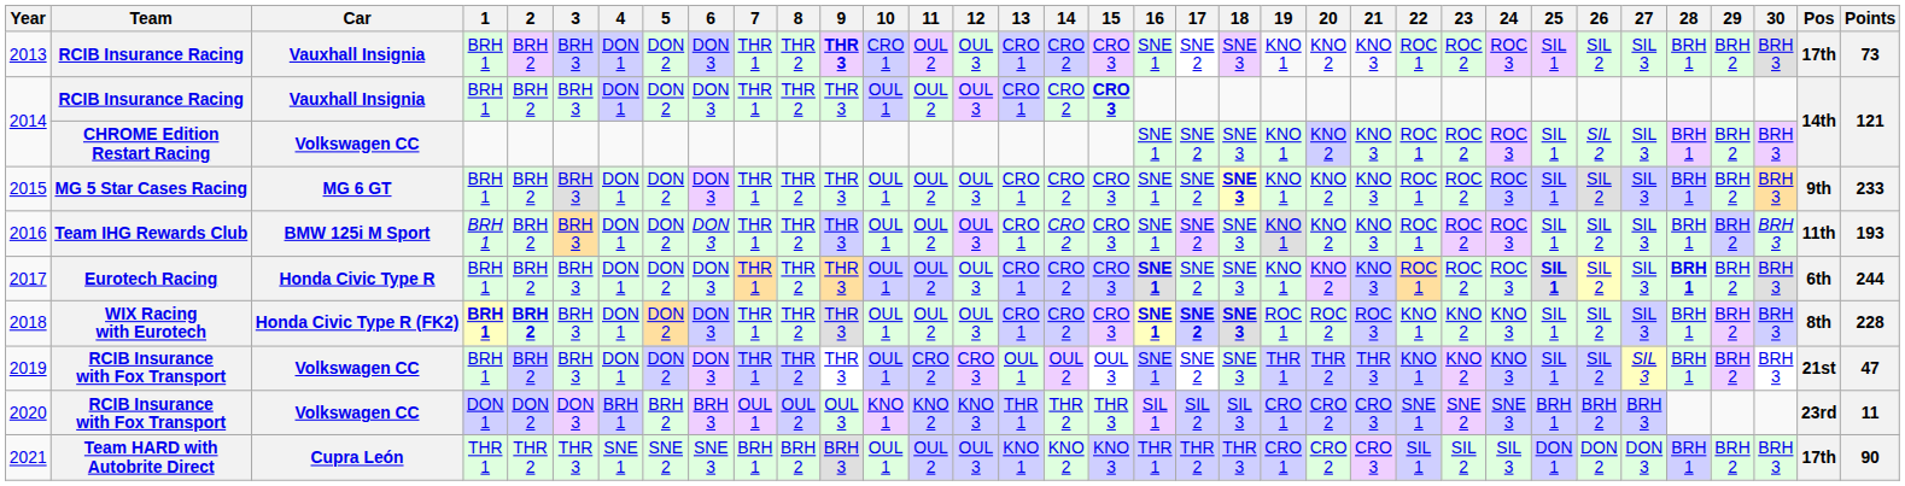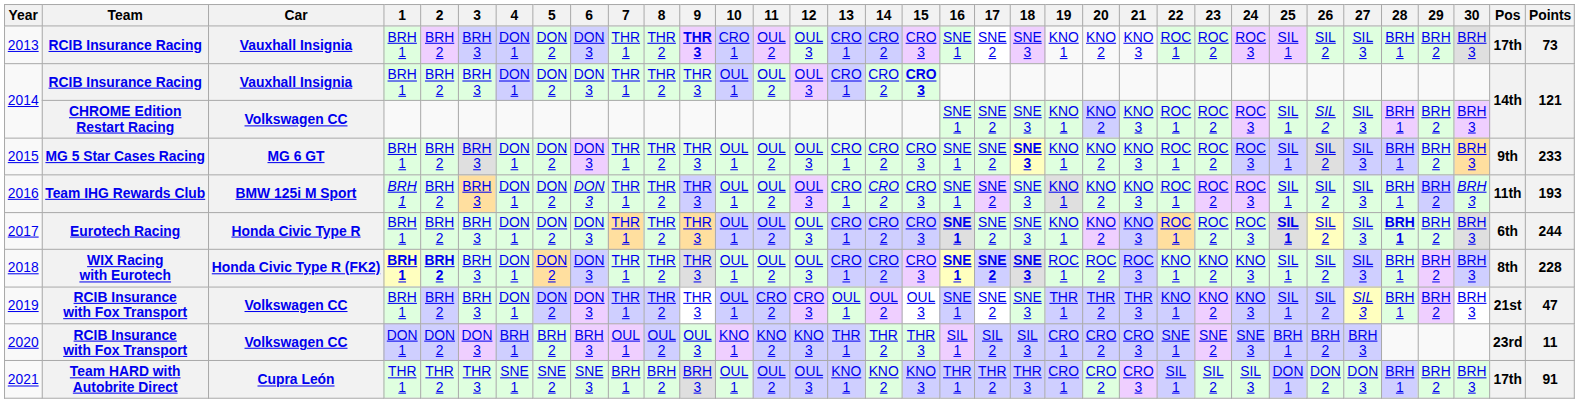 <table class="wikitable" style="text-align:center; font-size:85%">
 <tr>
 <th>Year</th>
 <th>Team</th>
 <th>Car</th>
 <th>1</th>
 <th>2</th>
 <th>3</th>
 <th>4</th>
 <th>5</th>
 <th>6</th>
 <th>7</th>
 <th>8</th>
 <th>9</th>
 <th>10</th>
 <th>11</th>
 <th>12</th>
 <th>13</th>
 <th>14</th>
 <th>15</th>
 <th>16</th>
 <th>17</th>
 <th>18</th>
 <th>19</th>
 <th>20</th>
 <th>21</th>
 <th>22</th>
 <th>23</th>
 <th>24</th>
 <th>25</th>
 <th>26</th>
 <th>27</th>
 <th>28</th>
 <th>29</th>
 <th>30</th>
 <th>Pos</th>
 <th>Points</th>
 </tr>
 <tr>
 <td><a href='#'>2013</a></td>
 <th nowrap><a href='#'>RCIB Insurance Racing</a></th>
 <th nowrap><a href='#'>Vauxhall Insignia</a></th>
 <td style="background:#DFFFDF;"><a href='#'>BRH<br>1</a><br></td>
 <td style="background:#EFCFFF;"><a href='#'>BRH<br>2</a><br></td>
 <td style="background:#CFCFFF;"><a href='#'>BRH<br>3</a><br></td>
 <td style="background:#CFCFFF;"><a href='#'>DON<br>1</a><br></td>
 <td style="background:#DFFFDF;"><a href='#'>DON<br>2</a><br></td>
 <td style="background:#CFCFFF;"><a href='#'>DON<br>3</a><br></td>
 <td style="background:#DFFFDF;"><a href='#'>THR<br>1</a><br></td>
 <td style="background:#DFFFDF;"><a href='#'>THR<br>2</a><br></td>
 <td style="background:#EFCFFF;"><strong><a href='#'>THR<br>3</a></strong><br></td>
 <td style="background:#CFCFFF;"><a href='#'>CRO<br>1</a><br></td>
 <td style="background:#EFCFFF;"><a href='#'>OUL<br>2</a><br></td>
 <td style="background:#DFFFDF;"><a href='#'>OUL<br>3</a><br></td>
 <td style="background:#CFCFFF;"><a href='#'>CRO<br>1</a><br></td>
 <td style="background:#CFCFFF;"><a href='#'>CRO<br>2</a><br></td>
 <td style="background:#EFCFFF;"><a href='#'>CRO<br>3</a><br></td>
 <td style="background:#DFFFDF;"><a href='#'>SNE<br>1</a><br></td>
 <td style="background:#FFFFFF;"><a href='#'>SNE<br>2</a><br></td>
 <td style="background:#EFCFFF;"><a href='#'>SNE<br>3</a><br></td>
 <td><a href='#'>KNO<br>1</a></td>
 <td><a href='#'>KNO<br>2</a></td>
 <td><a href='#'>KNO<br>3</a></td>
 <td style="background:#DFFFDF;"><a href='#'>ROC<br>1</a><br></td>
 <td style="background:#DFFFDF;"><a href='#'>ROC<br>2</a><br></td>
 <td style="background:#EFCFFF;"><a href='#'>ROC<br>3</a><br></td>
 <td style="background:#EFCFFF;"><a href='#'>SIL<br>1</a><br></td>
 <td style="background:#DFFFDF;"><a href='#'>SIL<br>2</a><br></td>
 <td style="background:#DFFFDF;"><a href='#'>SIL<br>3</a><br></td>
 <td style="background:#DFFFDF;"><a href='#'>BRH<br>1</a><br></td>
 <td style="background:#DFFFDF;"><a href='#'>BRH<br>2</a><br></td>
 <td style="background:#DFDFDF;"><a href='#'>BRH<br>3</a><br></td>
 <th>17th</th>
 <th>73</th>
 </tr>
 <tr>
 <td rowspan=2><a href='#'>2014</a></td>
 <th nowrap><a href='#'>RCIB Insurance Racing</a></th>
 <th nowrap><a href='#'>Vauxhall Insignia</a></th>
 <td style="background:#DFFFDF;"><a href='#'>BRH<br>1</a><br></td>
 <td style="background:#DFFFDF;"><a href='#'>BRH<br>2</a><br></td>
 <td style="background:#DFFFDF;"><a href='#'>BRH<br>3</a><br></td>
 <td style="background:#CFCFFF;"><a href='#'>DON<br>1</a><br></td>
 <td style="background:#DFFFDF;"><a href='#'>DON<br>2</a><br></td>
 <td style="background:#DFFFDF;"><a href='#'>DON<br>3</a><br></td>
 <td style="background:#DFFFDF;"><a href='#'>THR<br>1</a><br></td>
 <td style="background:#DFFFDF;"><a href='#'>THR<br>2</a><br></td>
 <td style="background:#DFFFDF;"><a href='#'>THR<br>3</a><br></td>
 <td style="background:#CFCFFF;"><a href='#'>OUL<br>1</a><br></td>
 <td style="background:#DFFFDF;"><a href='#'>OUL<br>2</a><br></td>
 <td style="background:#EFCFFF;"><a href='#'>OUL<br>3</a><br></td>
 <td style="background:#CFCFFF;"><a href='#'>CRO<br>1</a><br></td>
 <td style="background:#DFFFDF;"><a href='#'>CRO<br>2</a><br></td>
 <td style="background:#DFFFDF;"><strong><a href='#'>CRO<br>3</a></strong><br></td>
 <td></td>
 <td></td>
 <td></td>
 <td></td>
 <td></td>
 <td></td>
 <td></td>
 <td></td>
 <td></td>
 <td></td>
 <td></td>
 <td></td>
 <td></td>
 <td></td>
 <td></td>
 <th rowspan=2>14th</th>
 <th rowspan=2>121</th>
 </tr>
 <tr>
 <th nowrap><a href='#'>CHROME Edition<br>Restart Racing</a></th>
 <th nowrap><a href='#'>Volkswagen CC</a></th>
 <td></td>
 <td></td>
 <td></td>
 <td></td>
 <td></td>
 <td></td>
 <td></td>
 <td></td>
 <td></td>
 <td></td>
 <td></td>
 <td></td>
 <td></td>
 <td></td>
 <td></td>
 <td style="background:#DFFFDF;"><a href='#'>SNE<br>1</a><br></td>
 <td style="background:#DFFFDF;"><a href='#'>SNE<br>2</a><br></td>
 <td style="background:#DFFFDF;"><a href='#'>SNE<br>3</a><br></td>
 <td style="background:#DFFFDF;"><a href='#'>KNO<br>1</a><br></td>
 <td style="background:#CFCFFF;"><a href='#'>KNO<br>2</a><br></td>
 <td style="background:#DFFFDF;"><a href='#'>KNO<br>3</a><br></td>
 <td style="background:#DFFFDF;"><a href='#'>ROC<br>1</a><br></td>
 <td style="background:#DFFFDF;"><a href='#'>ROC<br>2</a><br></td>
 <td style="background:#EFCFFF;"><a href='#'>ROC<br>3</a><br></td>
 <td style="background:#DFFFDF;"><a href='#'>SIL<br>1</a><br></td>
 <td style="background:#DFFFDF;"><em><a href='#'>SIL<br>2</a></em><br></td>
 <td style="background:#DFFFDF;"><a href='#'>SIL<br>3</a><br></td>
 <td style="background:#EFCFFF;"><a href='#'>BRH<br>1</a><br></td>
 <td style="background:#DFFFDF;"><a href='#'>BRH<br>2</a><br></td>
 <td style="background:#EFCFFF;"><a href='#'>BRH<br>3</a><br></td>
 </tr>
 <tr>
 <td><a href='#'>2015</a></td>
 <th nowrap><a href='#'>MG 5 Star Cases Racing</a></th>
 <th nowrap><a href='#'>MG 6 GT</a></th>
 <td style="background:#DFFFDF;"><a href='#'>BRH<br>1</a><br></td>
 <td style="background:#DFFFDF;"><a href='#'>BRH<br>2</a><br></td>
 <td style="background:#DFDFDF;"><a href='#'>BRH<br>3</a><br></td>
 <td style="background:#DFFFDF;"><a href='#'>DON<br>1</a><br></td>
 <td style="background:#DFFFDF;"><a href='#'>DON<br>2</a><br></td>
 <td style="background:#EFCFFF;"><a href='#'>DON<br>3</a><br></td>
 <td style="background:#DFFFDF;"><a href='#'>THR<br>1</a><br></td>
 <td style="background:#DFFFDF;"><a href='#'>THR<br>2</a><br></td>
 <td style="background:#DFFFDF;"><a href='#'>THR<br>3</a><br></td>
 <td style="background:#DFFFDF;"><a href='#'>OUL<br>1</a><br></td>
 <td style="background:#DFFFDF;"><a href='#'>OUL<br>2</a><br></td>
 <td style="background:#DFFFDF;"><a href='#'>OUL<br>3</a><br></td>
 <td style="background:#DFFFDF;"><a href='#'>CRO<br>1</a><br></td>
 <td style="background:#DFFFDF;"><a href='#'>CRO<br>2</a><br></td>
 <td style="background:#DFFFDF;"><a href='#'>CRO<br>3</a><br></td>
 <td style="background:#DFFFDF;"><a href='#'>SNE<br>1</a><br></td>
 <td style="background:#DFFFDF;"><a href='#'>SNE<br>2</a><br></td>
 <td style="background:#FFFFBF;"><strong><a href='#'>SNE<br>3</a></strong><br></td>
 <td style="background:#DFFFDF;"><a href='#'>KNO<br>1</a><br></td>
 <td style="background:#DFFFDF;"><a href='#'>KNO<br>2</a><br></td>
 <td style="background:#DFFFDF;"><a href='#'>KNO<br>3</a><br></td>
 <td style="background:#DFFFDF;"><a href='#'>ROC<br>1</a><br></td>
 <td style="background:#DFFFDF;"><a href='#'>ROC<br>2</a><br></td>
 <td style="background:#CFCFFF;"><a href='#'>ROC<br>3</a><br></td>
 <td style="background:#CFCFFF;"><a href='#'>SIL<br>1</a><br></td>
 <td style="background:#DFDFDF;"><a href='#'>SIL<br>2</a><br></td>
 <td style="background:#CFCFFF;"><a href='#'>SIL<br>3</a><br></td>
 <td style="background:#CFCFFF;"><a href='#'>BRH<br>1</a><br></td>
 <td style="background:#DFFFDF;"><a href='#'>BRH<br>2</a><br></td>
 <td style="background:#FFDF9F;"><a href='#'>BRH<br>3</a><br></td>
 <th>9th</th>
 <th>233</th>
 </tr>
 <tr>
 <td><a href='#'>2016</a></td>
 <th nowrap><a href='#'>Team IHG Rewards Club</a></th>
 <th nowrap><a href='#'>BMW 125i M Sport</a></th>
 <td style="background:#DFFFDF;"><em><a href='#'>BRH<br>1</a></em><br></td>
 <td style="background:#DFFFDF;"><a href='#'>BRH<br>2</a><br></td>
 <td style="background:#FFDF9F;"><a href='#'>BRH<br>3</a><br></td>
 <td style="background:#DFFFDF;"><a href='#'>DON<br>1</a><br></td>
 <td style="background:#DFFFDF;"><a href='#'>DON<br>2</a><br></td>
 <td style="background:#DFFFDF;"><em><a href='#'>DON<br>3</a></em><br></td>
 <td style="background:#DFFFDF;"><a href='#'>THR<br>1</a><br></td>
 <td style="background:#DFFFDF;"><a href='#'>THR<br>2</a><br></td>
 <td style="background:#CFCFFF;"><a href='#'>THR<br>3</a><br></td>
 <td style="background:#DFFFDF;"><a href='#'>OUL<br>1</a><br></td>
 <td style="background:#DFFFDF;"><a href='#'>OUL<br>2</a><br></td>
 <td style="background:#EFCFFF;"><a href='#'>OUL<br>3</a><br></td>
 <td style="background:#DFFFDF;"><a href='#'>CRO<br>1</a><br></td>
 <td style="background:#DFFFDF;"><em><a href='#'>CRO<br>2</a></em><br></td>
 <td style="background:#DFFFDF;"><a href='#'>CRO<br>3</a><br></td>
 <td style="background:#DFFFDF;"><a href='#'>SNE<br>1</a><br></td>
 <td style="background:#EFCFFF;"><a href='#'>SNE<br>2</a><br></td>
 <td style="background:#DFFFDF;"><a href='#'>SNE<br>3</a><br></td>
 <td style="background:#DFDFDF;"><a href='#'>KNO<br>1</a><br></td>
 <td style="background:#DFFFDF;"><a href='#'>KNO<br>2</a><br></td>
 <td style="background:#DFFFDF;"><a href='#'>KNO<br>3</a><br></td>
 <td style="background:#DFFFDF;"><a href='#'>ROC<br>1</a><br></td>
 <td style="background:#EFCFFF;"><a href='#'>ROC<br>2</a><br></td>
 <td style="background:#EFCFFF;"><a href='#'>ROC<br>3</a><br></td>
 <td style="background:#DFFFDF;"><a href='#'>SIL<br>1</a><br></td>
 <td style="background:#DFFFDF;"><a href='#'>SIL<br>2</a><br></td>
 <td style="background:#DFFFDF;"><a href='#'>SIL<br>3</a><br></td>
 <td style="background:#DFFFDF;"><a href='#'>BRH<br>1</a><br></td>
 <td style="background:#CFCFFF;"><a href='#'>BRH<br>2</a><br></td>
 <td style="background:#DFFFDF;"><em><a href='#'>BRH<br>3</a></em><br></td>
 <th>11th</th>
 <th>193</th>
 </tr>
 <tr>
 <td><a href='#'>2017</a></td>
 <th nowrap><a href='#'>Eurotech Racing</a></th>
 <th nowrap><a href='#'>Honda Civic Type R</a></th>
 <td style="background:#DFFFDF;"><a href='#'>BRH<br>1</a><br></td>
 <td style="background:#DFFFDF;"><a href='#'>BRH<br>2</a><br></td>
 <td style="background:#DFFFDF;"><a href='#'>BRH<br>3</a><br></td>
 <td style="background:#DFFFDF;"><a href='#'>DON<br>1</a><br></td>
 <td style="background:#DFFFDF;"><a href='#'>DON<br>2</a><br></td>
 <td style="background:#DFFFDF;"><a href='#'>DON<br>3</a><br></td>
 <td style="background:#FFDF9F;"><a href='#'>THR<br>1</a><br></td>
 <td style="background:#DFFFDF;"><a href='#'>THR<br>2</a><br></td>
 <td style="background:#FFDF9F;"><a href='#'>THR<br>3</a><br></td>
 <td style="background:#CFCFFF;"><a href='#'>OUL<br>1</a><br></td>
 <td style="background:#CFCFFF;"><a href='#'>OUL<br>2</a><br></td>
 <td style="background:#DFFFDF;"><a href='#'>OUL<br>3</a><br></td>
 <td style="background:#CFCFFF;"><a href='#'>CRO<br>1</a><br></td>
 <td style="background:#CFCFFF;"><a href='#'>CRO<br>2</a><br></td>
 <td style="background:#CFCFFF;"><a href='#'>CRO<br>3</a><br></td>
 <td style="background:#DFDFDF;"><strong><a href='#'>SNE<br>1</a></strong><br></td>
 <td style="background:#DFFFDF;"><a href='#'>SNE<br>2</a><br></td>
 <td style="background:#DFFFDF;"><a href='#'>SNE<br>3</a><br></td>
 <td style="background:#DFFFDF;"><a href='#'>KNO<br>1</a><br></td>
 <td style="background:#EFCFFF;"><a href='#'>KNO<br>2</a><br></td>
 <td style="background:#CFCFFF;"><a href='#'>KNO<br>3</a><br></td>
 <td style="background:#FFDF9F;"><a href='#'>ROC<br>1</a><br></td>
 <td style="background:#DFFFDF;"><a href='#'>ROC<br>2</a><br></td>
 <td style="background:#DFFFDF;"><a href='#'>ROC<br>3</a><br></td>
 <td style="background:#DFDFDF;"><strong><a href='#'>SIL<br>1</a></strong><br></td>
 <td style="background:#FFFFBF;"><a href='#'>SIL<br>2</a><br></td>
 <td style="background:#DFFFDF;"><a href='#'>SIL<br>3</a><br></td>
 <td style="background:#DFFFDF;"><strong><a href='#'>BRH<br>1</a></strong><br></td>
 <td style="background:#DFFFDF;"><a href='#'>BRH<br>2</a><br></td>
 <td style="background:#DFDFDF;"><a href='#'>BRH<br>3</a><br></td>
 <th>6th</th>
 <th>244</th>
 </tr>
 <tr>
 <td><a href='#'>2018</a></td>
 <th nowrap><a href='#'>WIX Racing<br>with Eurotech</a></th>
 <th nowrap><a href='#'>Honda Civic Type R (FK2)</a></th>
 <td style="background:#FFFFBF;"><strong><a href='#'>BRH<br>1</a></strong><br></td>
 <td style="background:#DFFFDF;"><strong><a href='#'>BRH<br>2</a></strong><br></td>
 <td style="background:#DFFFDF;"><a href='#'>BRH<br>3</a><br></td>
 <td style="background:#DFFFDF;"><a href='#'>DON<br>1</a><br></td>
 <td style="background:#FFDF9F;"><a href='#'>DON<br>2</a><br></td>
 <td style="background:#CFCFFF;"><a href='#'>DON<br>3</a><br></td>
 <td style="background:#DFFFDF;"><a href='#'>THR<br>1</a><br></td>
 <td style="background:#DFFFDF;"><a href='#'>THR<br>2</a><br></td>
 <td style="background:#DFDFDF;"><a href='#'>THR<br>3</a><br></td>
 <td style="background:#DFFFDF;"><a href='#'>OUL<br>1</a><br></td>
 <td style="background:#DFFFDF;"><a href='#'>OUL<br>2</a><br></td>
 <td style="background:#DFFFDF;"><a href='#'>OUL<br>3</a><br></td>
 <td style="background:#CFCFFF;"><a href='#'>CRO<br>1</a><br></td>
 <td style="background:#CFCFFF;"><a href='#'>CRO<br>2</a><br></td>
 <td style="background:#EFCFFF;"><a href='#'>CRO<br>3</a><br></td>
 <td style="background:#FFFFBF;"><strong><a href='#'>SNE<br>1</a></strong><br></td>
 <td style="background:#CFCFFF;"><strong><a href='#'>SNE<br>2</a></strong><br></td>
 <td style="background:#DFDFDF;"><strong><a href='#'>SNE<br>3</a></strong><br></td>
 <td style="background:#DFFFDF;"><a href='#'>ROC<br>1</a><br></td>
 <td style="background:#DFFFDF;"><a href='#'>ROC<br>2</a><br></td>
 <td style="background:#CFCFFF;"><a href='#'>ROC<br>3</a><br></td>
 <td style="background:#DFFFDF;"><a href='#'>KNO<br>1</a><br></td>
 <td style="background:#DFFFDF;"><a href='#'>KNO<br>2</a><br></td>
 <td style="background:#DFFFDF;"><a href='#'>KNO<br>3</a><br></td>
 <td style="background:#DFFFDF;"><a href='#'>SIL<br>1</a><br></td>
 <td style="background:#DFFFDF;"><a href='#'>SIL<br>2</a><br></td>
 <td style="background:#CFCFFF;"><a href='#'>SIL<br>3</a><br></td>
 <td style="background:#DFFFDF;"><a href='#'>BRH<br>1</a><br></td>
 <td style="background:#EFCFFF;"><a href='#'>BRH<br>2</a><br></td>
 <td style="background:#CFCFFF;"><a href='#'>BRH<br>3</a><br></td>
 <th>8th</th>
 <th>228</th>
 </tr>
 <tr>
 <td><a href='#'>2019</a></td>
 <th nowrap><a href='#'>RCIB Insurance<br>with Fox Transport</a></th>
 <th nowrap><a href='#'>Volkswagen CC</a></th>
 <td style="background:#DFFFDF;"><a href='#'>BRH<br>1</a><br></td>
 <td style="background:#CFCFFF;"><a href='#'>BRH<br>2</a><br></td>
 <td style="background:#DFFFDF;"><a href='#'>BRH<br>3</a><br></td>
 <td style="background:#DFFFDF;"><a href='#'>DON<br>1</a><br></td>
 <td style="background:#CFCFFF;"><a href='#'>DON<br>2</a><br></td>
 <td style="background:#EFCFFF;"><a href='#'>DON<br>3</a><br></td>
 <td style="background:#CFCFFF;"><a href='#'>THR<br>1</a><br></td>
 <td style="background:#CFCFFF;"><a href='#'>THR<br>2</a><br></td>
 <td style="background:#FFFFFF;"><a href='#'>THR<br>3</a><br></td>
 <td style="background:#CFCFFF;"><a href='#'>OUL<br>1</a><br></td>
 <td style="background:#CFCFFF;"><a href='#'>CRO<br>2</a><br></td>
 <td style="background:#EFCFFF;"><a href='#'>CRO<br>3</a><br></td>
 <td style="background:#DFFFDF;"><a href='#'>OUL<br>1</a><br></td>
 <td style="background:#EFCFFF;"><a href='#'>OUL<br>2</a><br></td>
 <td style="background:#FFFFFF;"><a href='#'>OUL<br>3</a><br></td>
 <td style="background:#CFCFFF;"><a href='#'>SNE<br>1</a><br></td>
 <td style="background:#FFFFFF;"><a href='#'>SNE<br>2</a><br></td>
 <td style="background:#DFFFDF;"><a href='#'>SNE<br>3</a><br></td>
 <td style="background:#CFCFFF;"><a href='#'>THR<br>1</a><br></td>
 <td style="background:#CFCFFF;"><a href='#'>THR<br>2</a><br></td>
 <td style="background:#CFCFFF;"><a href='#'>THR<br>3</a><br></td>
 <td style="background:#CFCFFF;"><a href='#'>KNO<br>1</a><br></td>
 <td style="background:#EFCFFF;"><a href='#'>KNO<br>2</a><br></td>
 <td style="background:#CFCFFF;"><a href='#'>KNO<br>3</a><br></td>
 <td style="background:#CFCFFF;"><a href='#'>SIL<br>1</a><br></td>
 <td style="background:#CFCFFF;"><a href='#'>SIL<br>2</a><br></td>
 <td style="background:#FFFFBF;"><em><a href='#'>SIL<br>3</a></em><br></td>
 <td style="background:#DFFFDF;"><a href='#'>BRH<br>1</a><br></td>
 <td style="background:#EFCFFF;"><a href='#'>BRH<br>2</a><br></td>
 <td style="background:#FFFFFF;"><a href='#'>BRH<br>3</a><br></td>
 <th>21st</th>
 <th>47</th>
 </tr>
 <tr>
 <td><a href='#'>2020</a></td>
 <th nowrap><a href='#'>RCIB Insurance<br>with Fox Transport</a></th>
 <th nowrap><a href='#'>Volkswagen CC</a></th>
 <td style="background:#CFCFFF;"><a href='#'>DON<br>1</a><br></td>
 <td style="background:#CFCFFF;"><a href='#'>DON<br>2</a><br></td>
 <td style="background:#EFCFFF;"><a href='#'>DON<br>3</a><br></td>
 <td style="background:#CFCFFF;"><a href='#'>BRH<br>1</a><br></td>
 <td style="background:#DFFFDF;"><a href='#'>BRH<br>2</a><br></td>
 <td style="background:#EFCFFF;"><a href='#'>BRH<br>3</a><br></td>
 <td style="background:#EFCFFF;"><a href='#'>OUL<br>1</a><br></td>
 <td style="background:#CFCFFF;"><a href='#'>OUL<br>2</a><br></td>
 <td style="background:#DFFFDF;"><a href='#'>OUL<br>3</a><br></td>
 <td style="background:#EFCFFF;"><a href='#'>KNO<br>1</a><br></td>
 <td style="background:#CFCFFF;"><a href='#'>KNO<br>2</a><br></td>
 <td style="background:#CFCFFF;"><a href='#'>KNO<br>3</a><br></td>
 <td style="background:#CFCFFF;"><a href='#'>THR<br>1</a><br></td>
 <td style="background:#DFFFDF;"><a href='#'>THR<br>2</a><br></td>
 <td style="background:#DFFFDF;"><a href='#'>THR<br>3</a><br></td>
 <td style="background:#EFCFFF;"><a href='#'>SIL<br>1</a><br></td>
 <td style="background:#CFCFFF;"><a href='#'>SIL<br>2</a><br></td>
 <td style="background:#CFCFFF;"><a href='#'>SIL<br>3</a><br></td>
 <td style="background:#CFCFFF;"><a href='#'>CRO<br>1</a><br></td>
 <td style="background:#CFCFFF;"><a href='#'>CRO<br>2</a><br></td>
 <td style="background:#CFCFFF;"><a href='#'>CRO<br>3</a><br></td>
 <td style="background:#CFCFFF;"><a href='#'>SNE<br>1</a><br></td>
 <td style="background:#EFCFFF;"><a href='#'>SNE<br>2</a><br></td>
 <td style="background:#CFCFFF;"><a href='#'>SNE<br>3</a><br></td>
 <td style="background:#CFCFFF;"><a href='#'>BRH<br>1</a><br></td>
 <td style="background:#CFCFFF;"><a href='#'>BRH<br>2</a><br></td>
 <td style="background:#CFCFFF;"><a href='#'>BRH<br>3</a><br></td>
 <td></td>
 <td></td>
 <td></td>
 <th>23rd</th>
 <th>11</th>
 </tr>
 <tr>
 <td><a href='#'>2021</a></td>
 <th nowrap><a href='#'>Team HARD with<br>Autobrite Direct</a></th>
 <th nowrap><a href='#'>Cupra León</a></th>
 <td style="background:#DFFFDF;"><a href='#'>THR<br>1</a><br></td>
 <td style="background:#DFFFDF;"><a href='#'>THR<br>2</a><br></td>
 <td style="background:#DFFFDF;"><a href='#'>THR<br>3</a><br></td>
 <td style="background:#DFFFDF;"><a href='#'>SNE<br>1</a><br></td>
 <td style="background:#DFFFDF;"><a href='#'>SNE<br>2</a><br></td>
 <td style="background:#DFFFDF;"><a href='#'>SNE<br>3</a><br></td>
 <td style="background:#DFFFDF;"><a href='#'>BRH<br>1</a><br></td>
 <td style="background:#DFFFDF;"><a href='#'>BRH<br>2</a><br></td>
 <td style="background:#DFDFDF;"><a href='#'>BRH<br>3</a><br></td>
 <td style="background:#DFFFDF;"><a href='#'>OUL<br>1</a><br></td>
 <td style="background:#CFCFFF;"><a href='#'>OUL<br>2</a><br></td>
 <td style="background:#CFCFFF;"><a href='#'>OUL<br>3</a><br></td>
 <td style="background:#CFCFFF;"><a href='#'>KNO<br>1</a><br></td>
 <td style="background:#DFFFDF;"><a href='#'>KNO<br>2</a><br></td>
 <td style="background:#CFCFFF;"><a href='#'>KNO<br>3</a><br></td>
 <td style="background:#CFCFFF;"><a href='#'>THR<br>1</a><br></td>
 <td style="background:#CFCFFF;"><a href='#'>THR<br>2</a><br></td>
 <td style="background:#CFCFFF;"><a href='#'>THR<br>3</a><br></td>
 <td style="background:#CFCFFF;"><a href='#'>CRO<br>1</a><br></td>
 <td style="background:#DFFFDF;"><a href='#'>CRO<br>2</a><br></td>
 <td style="background:#EFCFFF;"><a href='#'>CRO<br>3</a><br></td>
 <td style="background:#CFCFFF;"><a href='#'>SIL<br>1</a><br></td>
 <td style="background:#DFFFDF;"><a href='#'>SIL<br>2</a><br></td>
 <td style="background:#DFFFDF;"><a href='#'>SIL<br>3</a><br></td>
 <td style="background:#CFCFFF;"><a href='#'>DON<br>1</a><br></td>
 <td style="background:#DFFFDF;"><a href='#'>DON<br>2</a><br></td>
 <td style="background:#DFFFDF;"><a href='#'>DON<br>3</a><br></td>
 <td style="background:#CFCFFF;"><a href='#'>BRH<br>1</a><br></td>
 <td style="background:#DFFFDF;"><a href='#'>BRH<br>2</a><br></td>
 <td style="background:#DFFFDF;"><a href='#'>BRH<br>3</a><br></td>
 <th>17th</th>
-<th>90</th>
+<th>91</th>
 </tr>
 </table>
